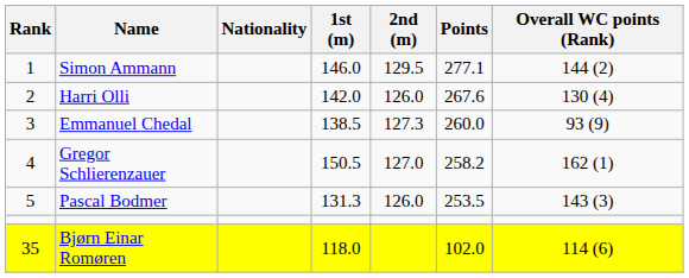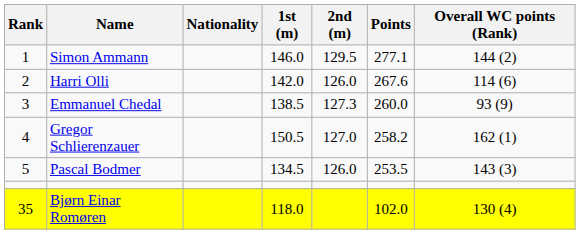 <table class="wikitable">
 <tr>
 <th align=Center>Rank</th>
 <th>Name</th>
 <th>Nationality</th>
 <th align=Center>1st (m)</th>
 <th>2nd (m)</th>
 <th>Points</th>
 <th>Overall WC points (Rank)</th>
 </tr>
 <tr>
 <td align=center>1</td>
 <td align=left><a href='#'>Simon Ammann</a></td>
 <td align=left></td>
 <td align=center>146.0</td>
 <td align=center>129.5</td>
 <td align=center>277.1</td>
 <td align=center>144 (2)</td>
 </tr>
 <tr>
 <td align=center>2</td>
 <td align=left><a href='#'>Harri Olli</a></td>
 <td align=left></td>
 <td align=center>142.0</td>
 <td align=center>126.0</td>
 <td align=center>267.6</td>
-<td align=center>130 (4)</td>
+<td align=center>114 (6)</td>
 </tr>
 <tr>
 <td align=center>3</td>
 <td align=left><a href='#'>Emmanuel Chedal</a></td>
 <td align=left></td>
 <td align=center>138.5</td>
 <td align=center>127.3</td>
 <td align=center>260.0</td>
 <td align=center>93 (9)</td>
 </tr>
 <tr>
 <td align=center>4</td>
 <td align=left><a href='#'>Gregor Schlierenzauer</a></td>
 <td align=left></td>
 <td align=center>150.5</td>
 <td align=center>127.0</td>
 <td align=center>258.2</td>
 <td align=center>162 (1)</td>
 </tr>
 <tr>
 <td align=center>5</td>
 <td align=left><a href='#'>Pascal Bodmer</a></td>
 <td align=left></td>
-<td align=center>131.3</td>
+<td align=center>134.5</td>
 <td align=center>126.0</td>
 <td align=center>253.5</td>
 <td align=center>143 (3)</td>
 </tr>
 <tr>
 <td align=center></td>
 <td align=left></td>
 <td align=left></td>
 <td align=center></td>
 <td align=center></td>
 <td align=center></td>
 <td align=center></td>
 </tr>
 <tr style="background:#FFFF00;">
 <td align=center>35</td>
 <td align=left><a href='#'>Bjørn Einar Romøren</a></td>
 <td align=left></td>
 <td align=center>118.0</td>
 <td align=center></td>
 <td align=center>102.0</td>
-<td align=center>114 (6)</td>
+<td align=center>130 (4)</td>
 </tr>
 </table>
